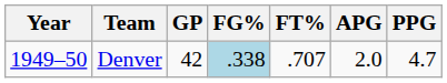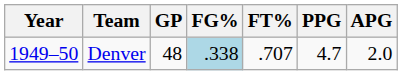 <table class="wikitable sortable" style="font-size:95%; text-align:right;">
 <tr>
 <th>Year</th>
 <th>Team</th>
 <th>GP</th>
 <th>FG%</th>
 <th>FT%</th>
+<th>PPG</th>
 <th>APG</th>
-<th>PPG</th>
 </tr>
 <tr>
 <td style="text-align:left;"><a href='#'>1949–50</a></td>
 <td style="text-align:left;"><a href='#'>Denver</a></td>
-<td>42</td>
+<td>48</td>
 <td style="background: lightblue;">.338</td>
 <td>.707</td>
+<td>4.7</td>
 <td>2.0</td>
-<td>4.7</td>
 </tr>
 </table>
